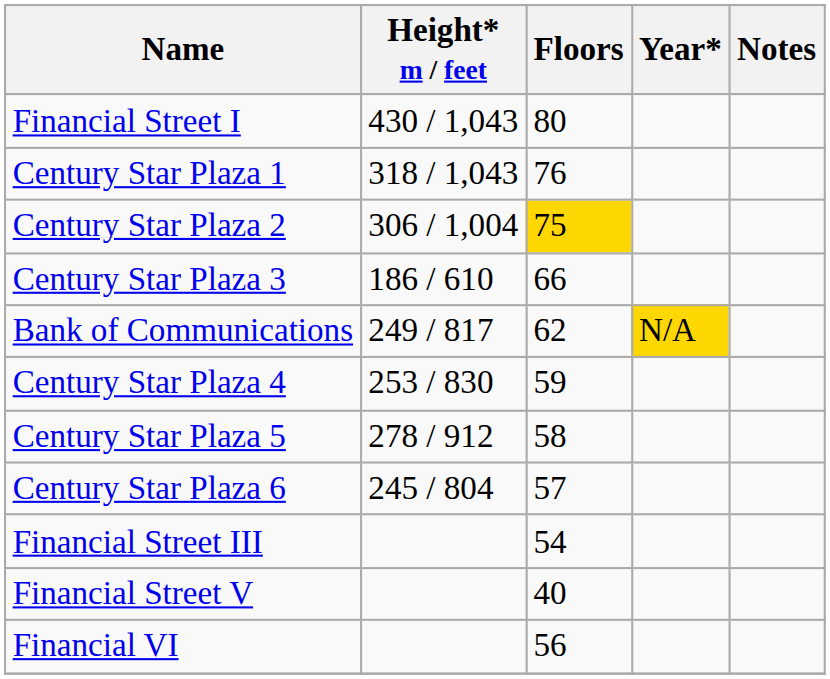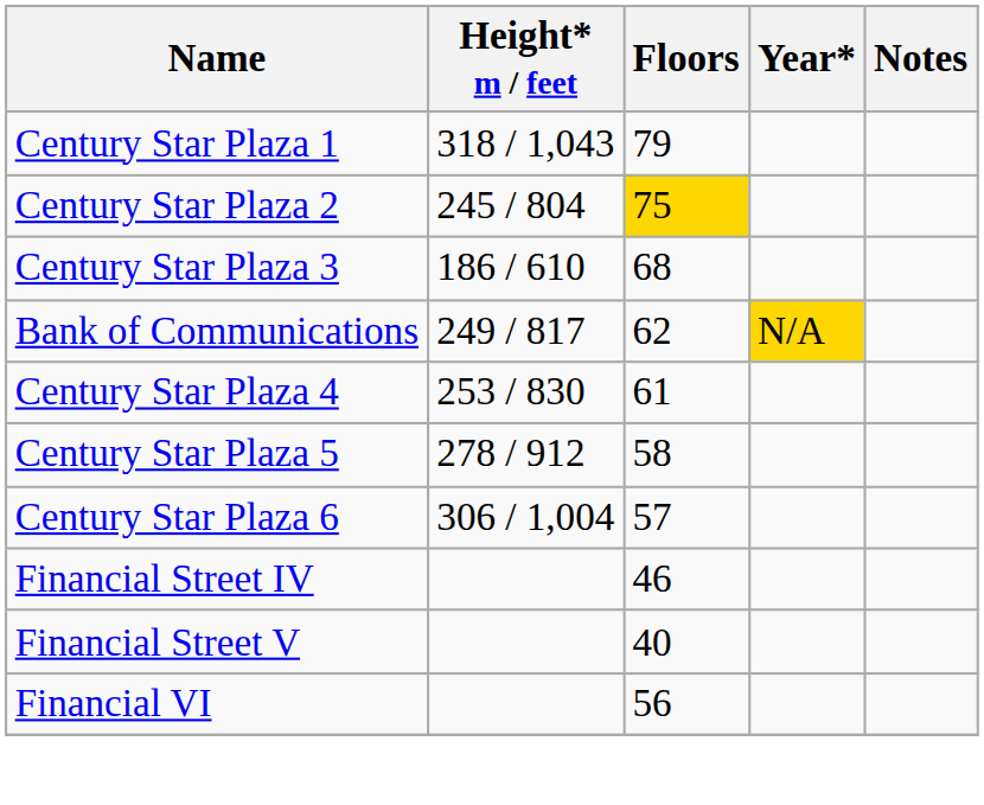 <table class="wikitable sortable">
 <tr>
 <th>Name</th>
 <th>Height*<br><small><a href='#'>m</a> / <a href='#'>feet</a></small></th>
 <th>Floors</th>
 <th>Year*</th>
 <th class="unsortable">Notes</th>
 </tr>
 <tr>
-<td><a href='#'>Financial Street I</a></td>
-<td>430 / 1,043</td>
-<td>80</td>
-<td></td>
-<td></td>
-</tr>
-<tr>
 <td><a href='#'>Century Star Plaza 1</a></td>
 <td>318 / 1,043</td>
-<td>76</td>
+<td>79</td>
 <td></td>
 <td></td>
 </tr>
 <tr>
 <td><a href='#'>Century Star Plaza 2</a></td>
-<td>306 / 1,004</td>
+<td>245 / 804</td>
 <td style="background: gold;">75</td>
 <td></td>
 <td></td>
 </tr>
 <tr>
 <td><a href='#'>Century Star Plaza 3</a></td>
 <td>186 / 610</td>
-<td>66</td>
+<td>68</td>
 <td></td>
 <td></td>
 </tr>
 <tr>
 <td><a href='#'>Bank of Communications</a></td>
 <td>249 / 817</td>
 <td>62</td>
 <td style="background: gold;">N/A</td>
 <td></td>
 </tr>
 <tr>
 <td><a href='#'>Century Star Plaza 4</a></td>
 <td>253 / 830</td>
-<td>59</td>
+<td>61</td>
 <td></td>
 <td></td>
 </tr>
 <tr>
 <td><a href='#'>Century Star Plaza 5</a></td>
 <td>278 / 912</td>
 <td>58</td>
 <td></td>
 <td></td>
 </tr>
 <tr>
 <td><a href='#'>Century Star Plaza 6</a></td>
-<td>245 / 804</td>
+<td>306 / 1,004</td>
 <td>57</td>
 <td></td>
 <td></td>
 </tr>
 <tr>
-<td><a href='#'>Financial Street III</a></td>
+<td><a href='#'>Financial Street IV</a></td>
 <td></td>
-<td>54</td>
+<td>46</td>
 <td></td>
 <td></td>
 </tr>
 <tr>
 <td><a href='#'>Financial Street V</a></td>
 <td></td>
 <td>40</td>
 <td></td>
 <td></td>
 </tr>
 <tr>
 <td><a href='#'>Financial VI</a></td>
 <td></td>
 <td>56</td>
 <td></td>
 <td></td>
 </tr>
 <tr>
 </tr>
 </table>
